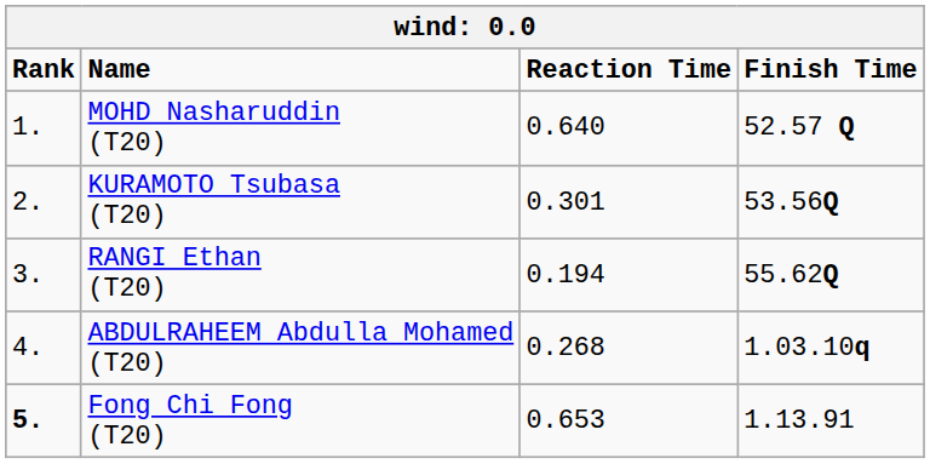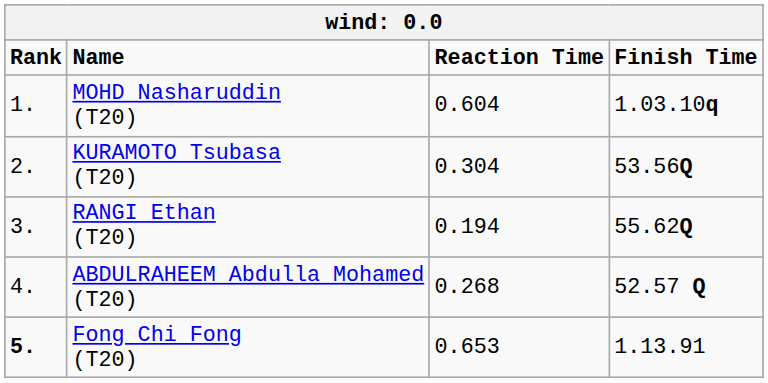 <table class="wikitable">
 <tr>
 <th colspan="4">wind: 0.0</th>
 </tr>
 <tr>
 <td><strong>Rank</strong></td>
 <td><strong>Name</strong></td>
 <td><strong>Reaction Time</strong></td>
 <td><strong>Finish Time</strong></td>
 </tr>
 <tr>
 <td>1.</td>
 <td><a href='#'>MOHD Nasharuddin</a><br>(T20)<br></td>
-<td>0.640</td>
-<td>52.57 <strong>Q</strong></td>
+<td>0.604</td>
+<td>1.03.10<strong>q</strong></td>
 </tr>
 <tr>
 <td>2.</td>
 <td><a href='#'>KURAMOTO Tsubasa</a><br>(T20)<br></td>
-<td>0.301</td>
+<td>0.304</td>
 <td>53.56<strong>Q</strong></td>
 </tr>
 <tr>
 <td>3.</td>
 <td><a href='#'>RANGI Ethan</a><br>(T20)<br></td>
 <td>0.194</td>
 <td>55.62<strong>Q</strong></td>
 </tr>
 <tr>
 <td>4.</td>
 <td><a href='#'>ABDULRAHEEM Abdulla Mohamed</a><br>(T20)<br></td>
 <td>0.268</td>
-<td>1.03.10<strong>q</strong></td>
+<td>52.57 <strong>Q</strong></td>
 </tr>
 <tr>
 <td><strong>5.</strong></td>
 <td><a href='#'>Fong Chi Fong</a><br>(T20)<br></td>
 <td>0.653</td>
 <td>1.13.91</td>
 </tr>
 </table>
